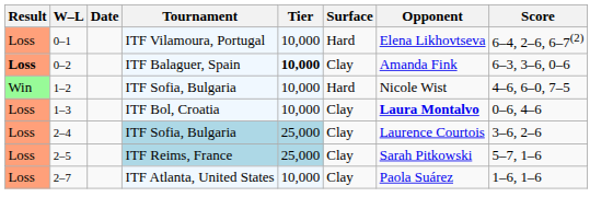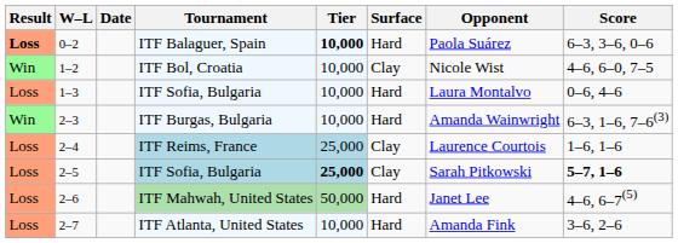 <table class="sortable wikitable">
 <tr>
 <th>Result</th>
 <th class="unsortable">W–L</th>
 <th>Date</th>
 <th>Tournament</th>
 <th>Tier</th>
 <th>Surface</th>
 <th>Opponent</th>
 <th class="unsortable">Score</th>
 </tr>
 <tr>
-<td style="background:#ffa07a;">Loss</td>
-<td><small>0–1</small></td>
-<td></td>
-<td style="background:#f0f8ff;">ITF Vilamoura, Portugal</td>
-<td style="background:#f0f8ff;">10,000</td>
-<td>Hard</td>
-<td> <a href='#'>Elena Likhovtseva</a></td>
-<td>6–4, 2–6, 6–7<sup>(2)</sup></td>
-</tr>
-<tr>
 <td style="background:#ffa07a;"><strong>Loss</strong></td>
 <td><small>0–2</small></td>
 <td></td>
 <td style="background:#f0f8ff;">ITF Balaguer, Spain</td>
 <td style="background:#f0f8ff;"><strong>10,000</strong></td>
-<td>Clay</td>
-<td> <a href='#'>Amanda Fink</a></td>
+<td>Hard</td>
+<td> <a href='#'>Paola Suárez</a></td>
 <td>6–3, 3–6, 0–6</td>
 </tr>
 <tr>
 <td style="background:#98fb98;">Win</td>
 <td><small>1–2</small></td>
 <td></td>
-<td style="background:#f0f8ff;">ITF Sofia, Bulgaria</td>
+<td style="background:#f0f8ff;">ITF Bol, Croatia</td>
 <td style="background:#f0f8ff;">10,000</td>
-<td>Hard</td>
+<td>Clay</td>
 <td> Nicole Wist</td>
 <td>4–6, 6–0, 7–5</td>
 </tr>
 <tr>
 <td style="background:#ffa07a;">Loss</td>
 <td><small>1–3</small></td>
 <td></td>
-<td style="background:#f0f8ff;">ITF Bol, Croatia</td>
+<td style="background:#f0f8ff;">ITF Sofia, Bulgaria</td>
 <td style="background:#f0f8ff;">10,000</td>
-<td>Clay</td>
-<td><strong> <a href='#'>Laura Montalvo</a></strong></td>
+<td>Hard</td>
+<td> <a href='#'>Laura Montalvo</a></td>
 <td>0–6, 4–6</td>
+</tr>
+<tr>
+<td style="background:#98fb98;">Win</td>
+<td><small>2–3</small></td>
+<td></td>
+<td style="background:#f0f8ff;">ITF Burgas, Bulgaria</td>
+<td style="background:#f0f8ff;">10,000</td>
+<td>Hard</td>
+<td> <a href='#'>Amanda Wainwright</a></td>
+<td>6–3, 1–6, 7–6<sup>(3)</sup></td>
 </tr>
 <tr>
 <td style="background:#ffa07a;">Loss</td>
 <td><small>2–4</small></td>
 <td></td>
-<td style="background:lightblue;">ITF Sofia, Bulgaria</td>
+<td style="background:lightblue;">ITF Reims, France</td>
 <td style="background:lightblue;">25,000</td>
 <td>Clay</td>
 <td> <a href='#'>Laurence Courtois</a></td>
-<td>3–6, 2–6</td>
+<td>1–6, 1–6</td>
 </tr>
 <tr>
 <td style="background:#ffa07a;">Loss</td>
 <td><small>2–5</small></td>
 <td></td>
-<td style="background:lightblue;">ITF Reims, France</td>
-<td style="background:lightblue;">25,000</td>
+<td style="background:lightblue;">ITF Sofia, Bulgaria</td>
+<td style="background:lightblue;"><strong>25,000</strong></td>
 <td>Clay</td>
 <td> <a href='#'>Sarah Pitkowski</a></td>
-<td>5–7, 1–6</td>
+<td><strong>5–7, 1–6</strong></td>
+</tr>
+<tr>
+<td style="background:#ffa07a;">Loss</td>
+<td><small>2–6</small></td>
+<td></td>
+<td style="background:#addfad;">ITF Mahwah, United States</td>
+<td style="background:#addfad;">50,000</td>
+<td>Hard</td>
+<td> <a href='#'>Janet Lee</a></td>
+<td>4–6, 6–7<sup>(5)</sup></td>
 </tr>
 <tr>
 <td style="background:#ffa07a;">Loss</td>
 <td><small>2–7</small></td>
 <td></td>
 <td style="background:#f0f8ff;">ITF Atlanta, United States</td>
 <td style="background:#f0f8ff;">10,000</td>
-<td>Clay</td>
-<td> <a href='#'>Paola Suárez</a></td>
-<td>1–6, 1–6</td>
+<td>Hard</td>
+<td> <a href='#'>Amanda Fink</a></td>
+<td>3–6, 2–6</td>
 </tr>
 </table>
